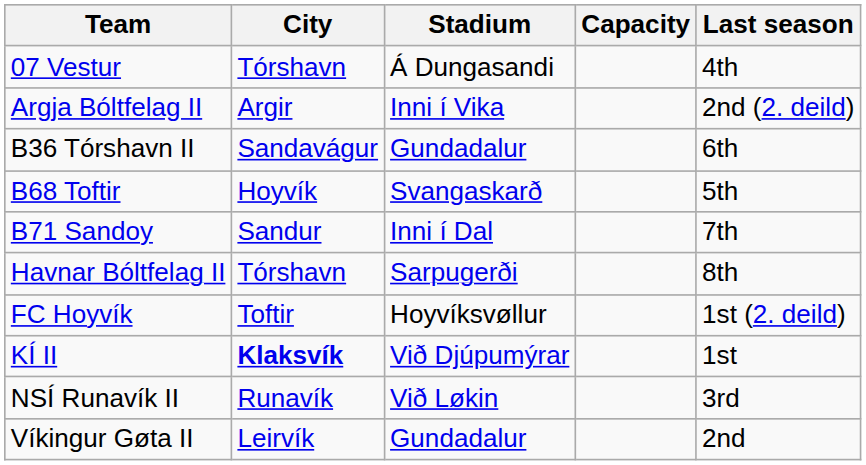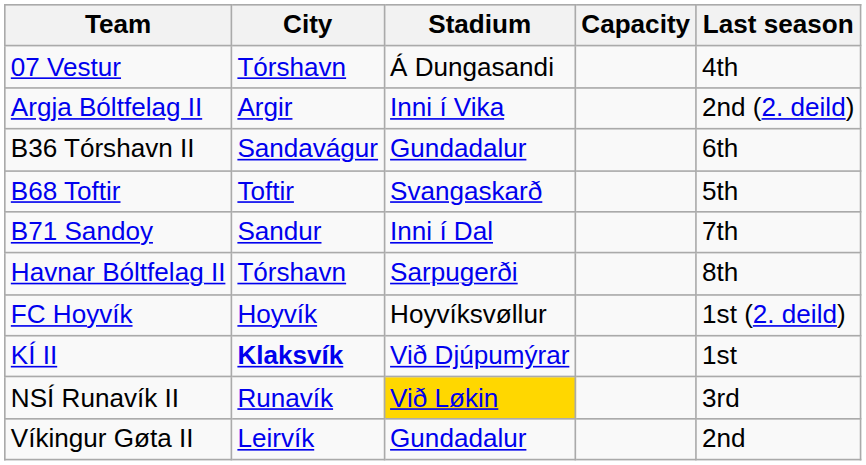 <table class="wikitable sortable">
 <tr>
 <th>Team</th>
 <th>City</th>
 <th>Stadium</th>
 <th>Capacity</th>
 <th>Last season</th>
 </tr>
 <tr>
 <td><a href='#'>07 Vestur</a></td>
 <td><a href='#'>Tórshavn</a></td>
 <td>Á Dungasandi</td>
 <td></td>
 <td>4th</td>
 </tr>
 <tr>
 <td><a href='#'>Argja Bóltfelag II</a></td>
 <td><a href='#'>Argir</a></td>
 <td><a href='#'>Inni í Vika</a></td>
 <td></td>
 <td>2nd (<a href='#'>2. deild</a>)</td>
 </tr>
 <tr>
 <td>B36 Tórshavn II</td>
 <td><a href='#'>Sandavágur</a></td>
 <td><a href='#'>Gundadalur</a></td>
 <td></td>
 <td>6th</td>
 </tr>
 <tr>
 <td><a href='#'>B68 Toftir</a></td>
-<td><a href='#'>Hoyvík</a></td>
+<td><a href='#'>Toftir</a></td>
 <td><a href='#'>Svangaskarð</a></td>
 <td></td>
 <td>5th</td>
 </tr>
 <tr>
 <td><a href='#'>B71 Sandoy</a></td>
 <td><a href='#'>Sandur</a></td>
 <td><a href='#'>Inni í Dal</a></td>
 <td></td>
 <td>7th</td>
 </tr>
 <tr>
 <td><a href='#'>Havnar Bóltfelag II</a></td>
 <td><a href='#'>Tórshavn</a></td>
 <td><a href='#'>Sarpugerði</a></td>
 <td></td>
 <td>8th</td>
 </tr>
 <tr>
 <td><a href='#'>FC Hoyvík</a></td>
-<td><a href='#'>Toftir</a></td>
+<td><a href='#'>Hoyvík</a></td>
 <td>Hoyvíksvøllur</td>
 <td></td>
 <td>1st (<a href='#'>2. deild</a>)</td>
 </tr>
 <tr>
 <td><a href='#'>KÍ II</a></td>
 <td><strong><a href='#'>Klaksvík</a></strong></td>
 <td><a href='#'>Við Djúpumýrar</a></td>
 <td></td>
 <td>1st</td>
 </tr>
 <tr>
 <td>NSÍ Runavík II</td>
 <td><a href='#'>Runavík</a></td>
-<td><a href='#'>Við Løkin</a></td>
+<td style="background: gold;"><a href='#'>Við Løkin</a></td>
 <td></td>
 <td>3rd</td>
 </tr>
 <tr>
 <td>Víkingur Gøta II</td>
 <td><a href='#'>Leirvík</a></td>
 <td><a href='#'>Gundadalur</a></td>
 <td></td>
 <td>2nd</td>
 </tr>
 </table>
